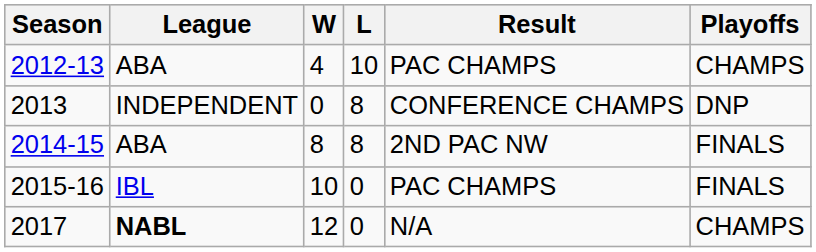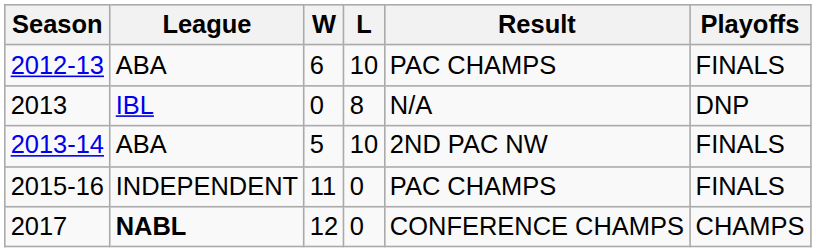 <table class="wikitable">
 <tr>
 <th>Season</th>
 <th>League</th>
 <th>W</th>
 <th>L</th>
 <th>Result</th>
 <th>Playoffs</th>
 </tr>
 <tr>
 <td><a href='#'>2012-13</a></td>
 <td>ABA</td>
-<td>4</td>
+<td>6</td>
 <td>10</td>
 <td>PAC CHAMPS</td>
-<td>CHAMPS</td>
+<td>FINALS</td>
 </tr>
 <tr>
 <td>2013</td>
-<td>INDEPENDENT</td>
+<td><a href='#'>IBL</a></td>
 <td>0</td>
 <td>8</td>
-<td>CONFERENCE CHAMPS</td>
+<td>N/A</td>
 <td>DNP</td>
 </tr>
 <tr>
-<td><a href='#'>2014-15</a></td>
+<td><a href='#'>2013-14</a></td>
 <td>ABA</td>
-<td>8</td>
-<td>8</td>
+<td>5</td>
+<td>10</td>
 <td>2ND PAC NW</td>
 <td>FINALS</td>
 </tr>
 <tr>
 <td>2015-16</td>
-<td><a href='#'>IBL</a></td>
-<td>10</td>
+<td>INDEPENDENT</td>
+<td>11</td>
 <td>0</td>
 <td>PAC CHAMPS</td>
 <td>FINALS</td>
 </tr>
 <tr>
 <td>2017</td>
 <td><strong>NABL</strong></td>
 <td>12</td>
 <td>0</td>
-<td>N/A</td>
+<td>CONFERENCE CHAMPS</td>
 <td>CHAMPS</td>
 </tr>
 </table>
